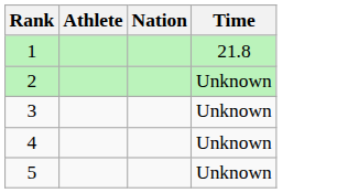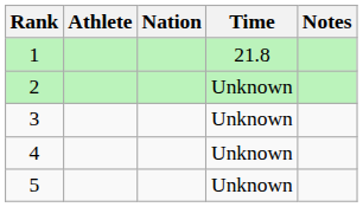 <table class="wikitable sortable" style="text-align:center">
 <tr>
 <th>Rank</th>
 <th>Athlete</th>
 <th>Nation</th>
 <th>Time</th>
+<th>Notes</th>
 </tr>
 <tr style="background:#bbf3bb;">
 <td>1</td>
 <td align=left></td>
 <td align=left></td>
 <td>21.8</td>
+<td></td>
 </tr>
 <tr style="background:#bbf3bb;">
 <td>2</td>
 <td align=left></td>
 <td align=left></td>
 <td>Unknown</td>
+<td></td>
 </tr>
 <tr>
 <td>3</td>
 <td align=left></td>
 <td align=left></td>
 <td>Unknown</td>
+<td></td>
 </tr>
 <tr>
 <td>4</td>
 <td align=left></td>
 <td align=left></td>
 <td>Unknown</td>
+<td></td>
 </tr>
 <tr>
 <td>5</td>
 <td align=left></td>
 <td align=left></td>
 <td>Unknown</td>
+<td></td>
 </tr>
 </table>
